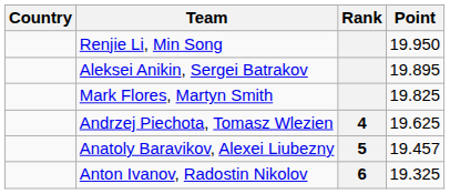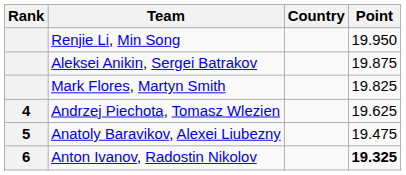 <table class="wikitable sortable">
 <tr>
+<th>Rank</th>
+<th>Team</th>
 <th>Country</th>
-<th>Team</th>
-<th>Rank</th>
 <th>Point</th>
 </tr>
 <tr>
+<th></th>
+<td><a href='#'>Renjie Li</a>, <a href='#'>Min Song</a></td>
 <td></td>
-<td><a href='#'>Renjie Li</a>, <a href='#'>Min Song</a></td>
-<th></th>
 <td>19.950</td>
 </tr>
 <tr>
+<th></th>
+<td><a href='#'>Aleksei Anikin</a>, <a href='#'>Sergei Batrakov</a></td>
 <td></td>
-<td><a href='#'>Aleksei Anikin</a>, <a href='#'>Sergei Batrakov</a></td>
-<th></th>
-<td>19.895</td>
+<td>19.875</td>
 </tr>
 <tr>
+<th></th>
+<td><a href='#'>Mark Flores</a>, <a href='#'>Martyn Smith</a></td>
 <td></td>
-<td><a href='#'>Mark Flores</a>, <a href='#'>Martyn Smith</a></td>
-<th></th>
 <td>19.825</td>
 </tr>
 <tr>
+<th>4</th>
+<td><a href='#'>Andrzej Piechota</a>, <a href='#'>Tomasz Wlezien</a></td>
 <td></td>
-<td><a href='#'>Andrzej Piechota</a>, <a href='#'>Tomasz Wlezien</a></td>
-<th>4</th>
 <td>19.625</td>
 </tr>
 <tr>
+<th>5</th>
+<td><a href='#'>Anatoly Baravikov</a>, <a href='#'>Alexei Liubezny</a></td>
 <td></td>
-<td><a href='#'>Anatoly Baravikov</a>, <a href='#'>Alexei Liubezny</a></td>
-<th>5</th>
-<td>19.457</td>
+<td>19.475</td>
 </tr>
 <tr>
+<th>6</th>
+<td><a href='#'>Anton Ivanov</a>, <a href='#'>Radostin Nikolov</a></td>
 <td></td>
-<td><a href='#'>Anton Ivanov</a>, <a href='#'>Radostin Nikolov</a></td>
-<th>6</th>
-<td>19.325</td>
+<td><strong>19.325</strong></td>
 </tr>
 </table>
